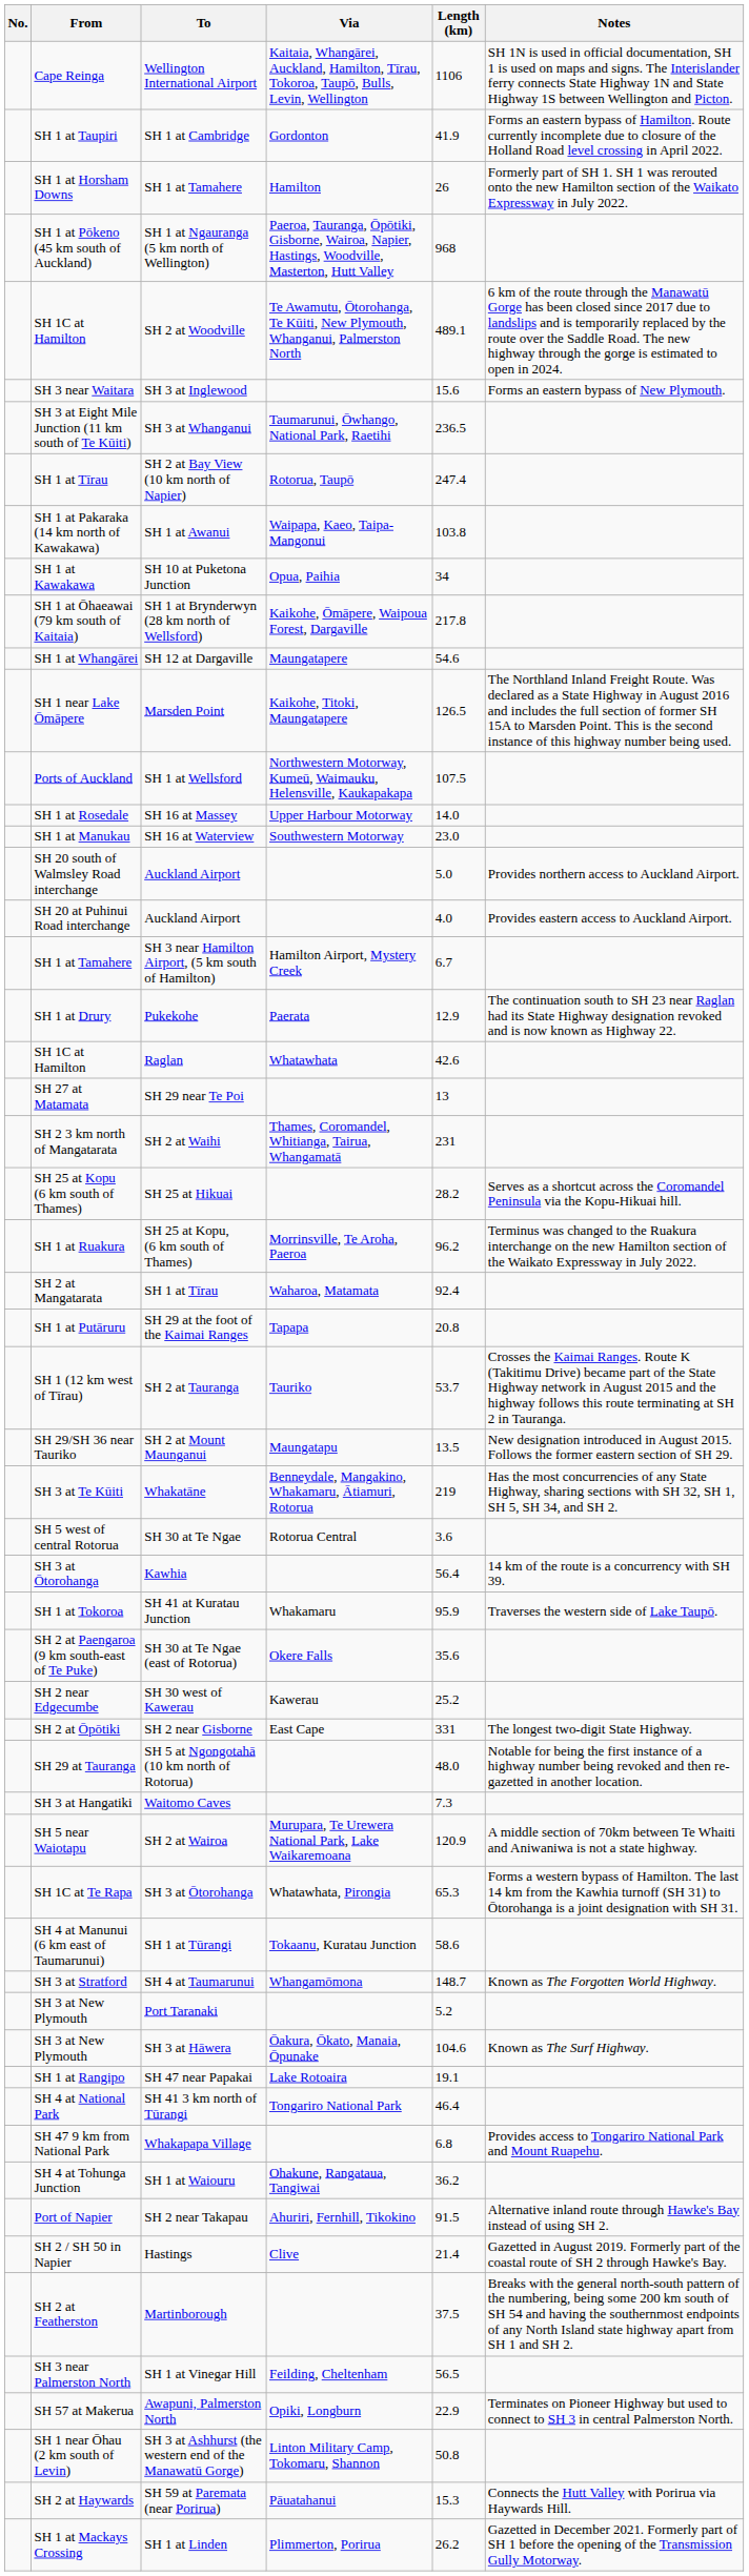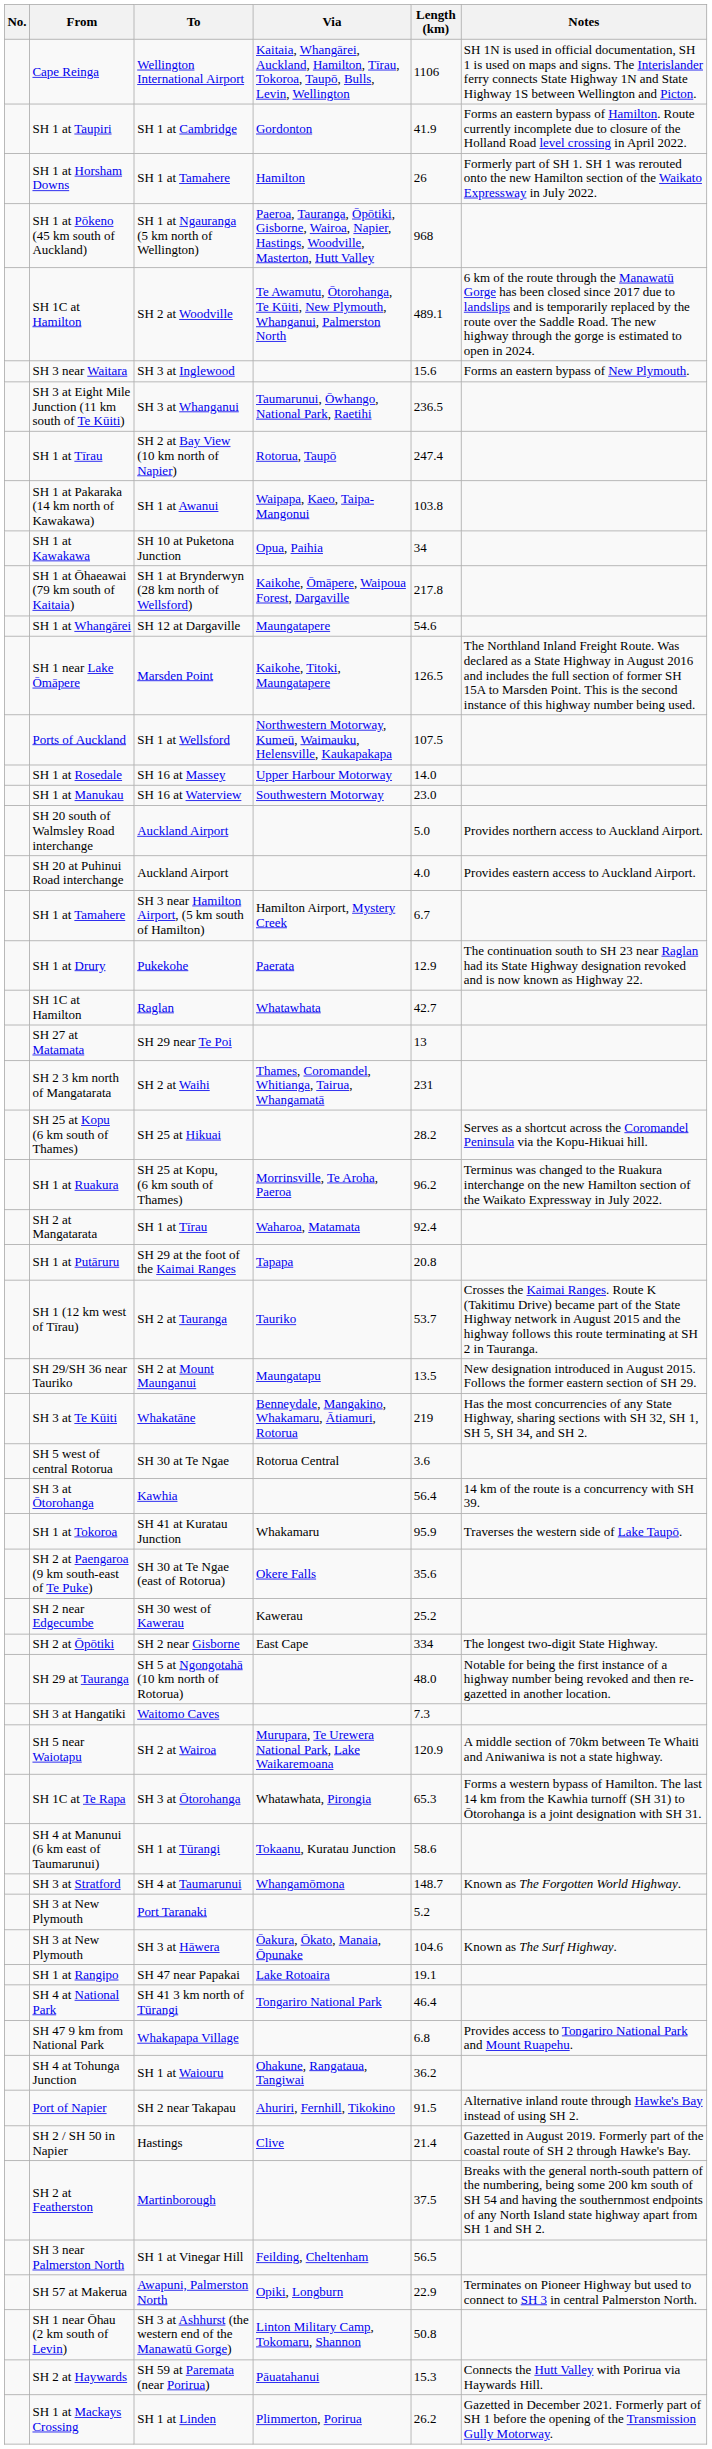 <table class="wikitable sortable">
 <tr>
 <th>No.</th>
 <th>From</th>
 <th>To</th>
 <th>Via</th>
 <th>Length (km)</th>
 <th>Notes</th>
 </tr>
 <tr>
 <td></td>
 <td><a href='#'>Cape Reinga</a></td>
 <td><a href='#'>Wellington International Airport</a></td>
 <td><a href='#'>Kaitaia</a>, <a href='#'>Whangārei</a>, <a href='#'>Auckland</a>, <a href='#'>Hamilton</a>, <a href='#'>Tīrau</a>, <a href='#'>Tokoroa</a>, <a href='#'>Taupō</a>, <a href='#'>Bulls</a>, <a href='#'>Levin</a>, <a href='#'>Wellington</a></td>
 <td>1106</td>
 <td>SH 1N is used in official documentation, SH 1 is used on maps and signs. The <a href='#'>Interislander</a> ferry connects State Highway 1N and State Highway 1S between Wellington and <a href='#'>Picton</a>.</td>
 </tr>
 <tr>
 <td></td>
 <td>SH 1 at <a href='#'>Taupiri</a></td>
 <td>SH 1 at <a href='#'>Cambridge</a></td>
 <td><a href='#'>Gordonton</a></td>
 <td>41.9</td>
 <td>Forms an eastern bypass of <a href='#'>Hamilton</a>. Route currently incomplete due to closure of the Holland Road <a href='#'>level crossing</a> in April 2022.</td>
 </tr>
 <tr>
 <td></td>
 <td>SH 1 at <a href='#'>Horsham Downs</a></td>
 <td>SH 1 at <a href='#'>Tamahere</a></td>
 <td><a href='#'>Hamilton</a></td>
 <td>26</td>
 <td>Formerly part of SH 1. SH 1 was rerouted onto the new Hamilton section of the <a href='#'>Waikato Expressway</a> in July 2022.</td>
 </tr>
 <tr>
 <td></td>
 <td>SH 1 at <a href='#'>Pōkeno</a> (45 km south of Auckland)</td>
 <td>SH 1 at <a href='#'>Ngauranga</a> (5 km north of Wellington)</td>
 <td><a href='#'>Paeroa</a>, <a href='#'>Tauranga</a>, <a href='#'>Ōpōtiki</a>, <a href='#'>Gisborne</a>, <a href='#'>Wairoa</a>, <a href='#'>Napier</a>, <a href='#'>Hastings</a>, <a href='#'>Woodville</a>, <a href='#'>Masterton</a>, <a href='#'>Hutt Valley</a></td>
 <td>968</td>
 <td></td>
 </tr>
 <tr>
 <td></td>
 <td>SH 1C at <a href='#'>Hamilton</a></td>
 <td>SH 2 at <a href='#'>Woodville</a></td>
 <td><a href='#'>Te Awamutu</a>, <a href='#'>Ōtorohanga</a>, <a href='#'>Te Kūiti</a>, <a href='#'>New Plymouth</a>, <a href='#'>Whanganui</a>, <a href='#'>Palmerston North</a></td>
 <td>489.1</td>
 <td>6 km of the route through the <a href='#'>Manawatū Gorge</a> has been closed since 2017 due to <a href='#'>landslips</a> and is temporarily replaced by the route over the Saddle Road. The new highway through the gorge is estimated to open in 2024.</td>
 </tr>
 <tr>
 <td></td>
 <td>SH 3 near <a href='#'>Waitara</a></td>
 <td>SH 3 at <a href='#'>Inglewood</a></td>
 <td></td>
 <td>15.6</td>
 <td>Forms an eastern bypass of <a href='#'>New Plymouth</a>.</td>
 </tr>
 <tr>
 <td></td>
 <td>SH 3 at Eight Mile Junction (11 km south of <a href='#'>Te Kūiti</a>)</td>
 <td>SH 3 at <a href='#'>Whanganui</a></td>
 <td><a href='#'>Taumarunui</a>, <a href='#'>Ōwhango</a>, <a href='#'>National Park</a>, <a href='#'>Raetihi</a></td>
 <td>236.5</td>
 <td></td>
 </tr>
 <tr>
 <td></td>
 <td>SH 1 at <a href='#'>Tīrau</a></td>
 <td>SH 2 at <a href='#'>Bay View</a> (10 km north of <a href='#'>Napier</a>)</td>
 <td><a href='#'>Rotorua</a>, <a href='#'>Taupō</a></td>
 <td>247.4</td>
 <td></td>
 </tr>
 <tr>
 <td></td>
 <td>SH 1 at Pakaraka (14 km north of Kawakawa)</td>
 <td>SH 1 at <a href='#'>Awanui</a></td>
 <td><a href='#'>Waipapa</a>, <a href='#'>Kaeo</a>, <a href='#'>Taipa-Mangonui</a></td>
 <td>103.8</td>
 <td></td>
 </tr>
 <tr>
 <td></td>
 <td>SH 1 at <a href='#'>Kawakawa</a></td>
 <td>SH 10 at Puketona Junction</td>
 <td><a href='#'>Opua</a>, <a href='#'>Paihia</a></td>
 <td>34</td>
 <td></td>
 </tr>
 <tr>
 <td></td>
 <td>SH 1 at Ōhaeawai (79 km south of <a href='#'>Kaitaia</a>)</td>
 <td>SH 1 at Brynderwyn (28 km north of <a href='#'>Wellsford</a>)</td>
 <td><a href='#'>Kaikohe</a>, <a href='#'>Ōmāpere</a>, <a href='#'>Waipoua Forest</a>, <a href='#'>Dargaville</a></td>
 <td>217.8</td>
 <td></td>
 </tr>
 <tr>
 <td></td>
 <td>SH 1 at <a href='#'>Whangārei</a></td>
 <td>SH 12 at Dargaville</td>
 <td><a href='#'>Maungatapere</a></td>
 <td>54.6</td>
 <td></td>
 </tr>
 <tr>
 <td></td>
 <td>SH 1 near <a href='#'>Lake Ōmāpere</a></td>
 <td><a href='#'>Marsden Point</a></td>
 <td><a href='#'>Kaikohe</a>, <a href='#'>Titoki</a>, <a href='#'>Maungatapere</a></td>
 <td>126.5</td>
 <td>The Northland Inland Freight Route. Was declared as a State Highway in August 2016 and includes the full section of former SH 15A to Marsden Point. This is the second instance of this highway number being used.</td>
 </tr>
 <tr>
 <td></td>
 <td><a href='#'>Ports of Auckland</a></td>
 <td>SH 1 at <a href='#'>Wellsford</a></td>
 <td><a href='#'>Northwestern Motorway</a>, <a href='#'>Kumeū</a>, <a href='#'>Waimauku</a>, <a href='#'>Helensville</a>, <a href='#'>Kaukapakapa</a></td>
 <td>107.5</td>
 <td></td>
 </tr>
 <tr>
 <td></td>
 <td>SH 1 at <a href='#'>Rosedale</a></td>
 <td>SH 16 at <a href='#'>Massey</a></td>
 <td><a href='#'>Upper Harbour Motorway</a></td>
 <td>14.0</td>
 <td></td>
 </tr>
 <tr>
 <td></td>
 <td>SH 1 at <a href='#'>Manukau</a></td>
 <td>SH 16 at <a href='#'>Waterview</a></td>
 <td><a href='#'>Southwestern Motorway</a></td>
 <td>23.0</td>
 <td></td>
 </tr>
 <tr>
 <td></td>
 <td>SH 20 south of Walmsley Road interchange</td>
 <td><a href='#'>Auckland Airport</a></td>
 <td></td>
 <td>5.0</td>
 <td>Provides northern access to Auckland Airport.</td>
 </tr>
 <tr>
 <td></td>
 <td>SH 20 at Puhinui Road interchange</td>
 <td>Auckland Airport</td>
 <td></td>
 <td>4.0</td>
 <td>Provides eastern access to Auckland Airport.</td>
 </tr>
 <tr>
 <td></td>
 <td>SH 1 at <a href='#'>Tamahere</a></td>
 <td>SH 3 near <a href='#'>Hamilton Airport</a>, (5 km south of Hamilton)</td>
 <td>Hamilton Airport, <a href='#'>Mystery Creek</a></td>
 <td>6.7</td>
 <td></td>
 </tr>
 <tr>
 <td></td>
 <td>SH 1 at <a href='#'>Drury</a></td>
 <td><a href='#'>Pukekohe</a></td>
 <td><a href='#'>Paerata</a></td>
 <td>12.9</td>
 <td>The continuation south to SH 23 near <a href='#'>Raglan</a> had its State Highway designation revoked and is now known as Highway 22.</td>
 </tr>
 <tr>
 <td></td>
 <td>SH 1C at Hamilton</td>
 <td><a href='#'>Raglan</a></td>
 <td><a href='#'>Whatawhata</a></td>
-<td>42.6</td>
+<td>42.7</td>
 <td></td>
 </tr>
 <tr>
 <td></td>
 <td>SH 27 at <a href='#'>Matamata</a></td>
 <td>SH 29 near <a href='#'>Te Poi</a></td>
 <td></td>
 <td>13</td>
 <td></td>
 </tr>
 <tr>
 <td></td>
 <td>SH 2 3 km north of Mangatarata</td>
 <td>SH 2 at <a href='#'>Waihi</a></td>
 <td><a href='#'>Thames</a>, <a href='#'>Coromandel</a>, <a href='#'>Whitianga</a>, <a href='#'>Tairua</a>, <a href='#'>Whangamatā</a></td>
 <td>231</td>
 <td></td>
 </tr>
 <tr>
 <td></td>
 <td>SH 25 at <a href='#'>Kopu</a> (6 km south of Thames)</td>
 <td>SH 25 at <a href='#'>Hikuai</a></td>
 <td></td>
 <td>28.2</td>
 <td>Serves as a shortcut across the <a href='#'>Coromandel Peninsula</a> via the Kopu-Hikuai hill.</td>
 </tr>
 <tr>
 <td></td>
 <td>SH 1 at <a href='#'>Ruakura</a></td>
 <td>SH 25 at Kopu, (6 km south of Thames)</td>
 <td><a href='#'>Morrinsville</a>, <a href='#'>Te Aroha</a>, <a href='#'>Paeroa</a></td>
 <td>96.2</td>
 <td>Terminus was changed to the Ruakura interchange on the new Hamilton section of the Waikato Expressway in July 2022.</td>
 </tr>
 <tr>
 <td></td>
 <td>SH 2 at Mangatarata</td>
 <td>SH 1 at <a href='#'>Tīrau</a></td>
 <td><a href='#'>Waharoa</a>, <a href='#'>Matamata</a></td>
 <td>92.4</td>
 <td></td>
 </tr>
 <tr>
 <td></td>
 <td>SH 1 at <a href='#'>Putāruru</a></td>
 <td>SH 29 at the foot of the <a href='#'>Kaimai Ranges</a></td>
 <td><a href='#'>Tapapa</a></td>
 <td>20.8</td>
 <td></td>
 </tr>
 <tr>
 <td></td>
 <td>SH 1 (12 km west of Tīrau)</td>
 <td>SH 2 at <a href='#'>Tauranga</a></td>
 <td><a href='#'>Tauriko</a></td>
 <td>53.7</td>
 <td>Crosses the <a href='#'>Kaimai Ranges</a>. Route K (Takitimu Drive) became part of the State Highway network in August 2015 and the highway follows this route terminating at SH 2 in Tauranga.</td>
 </tr>
 <tr>
 <td></td>
 <td>SH 29/SH 36 near Tauriko</td>
 <td>SH 2 at <a href='#'>Mount Maunganui</a></td>
 <td><a href='#'>Maungatapu</a></td>
 <td>13.5</td>
 <td>New designation introduced in August 2015. Follows the former eastern section of SH 29.</td>
 </tr>
 <tr>
 <td></td>
 <td>SH 3 at <a href='#'>Te Kūiti</a></td>
 <td><a href='#'>Whakatāne</a></td>
 <td><a href='#'>Benneydale</a>, <a href='#'>Mangakino</a>, <a href='#'>Whakamaru</a>, <a href='#'>Ātiamuri</a>, <a href='#'>Rotorua</a></td>
 <td>219</td>
 <td>Has the most concurrencies of any State Highway, sharing sections with SH 32, SH 1, SH 5, SH 34, and SH 2.</td>
 </tr>
 <tr>
 <td></td>
 <td>SH 5 west of central Rotorua</td>
 <td>SH 30 at Te Ngae</td>
 <td>Rotorua Central</td>
 <td>3.6</td>
 <td></td>
 </tr>
 <tr>
 <td></td>
 <td>SH 3 at <a href='#'>Ōtorohanga</a></td>
 <td><a href='#'>Kawhia</a></td>
 <td></td>
 <td>56.4</td>
 <td>14 km of the route is a concurrency with SH 39.</td>
 </tr>
 <tr>
 <td></td>
 <td>SH 1 at <a href='#'>Tokoroa</a></td>
 <td>SH 41 at Kuratau Junction</td>
 <td>Whakamaru</td>
 <td>95.9</td>
 <td>Traverses the western side of <a href='#'>Lake Taupō</a>.</td>
 </tr>
 <tr>
 <td></td>
 <td>SH 2 at <a href='#'>Paengaroa</a> (9 km south-east of <a href='#'>Te Puke</a>)</td>
 <td>SH 30 at Te Ngae (east of Rotorua)</td>
 <td><a href='#'>Okere Falls</a></td>
 <td>35.6</td>
 <td></td>
 </tr>
 <tr>
 <td></td>
 <td>SH 2 near <a href='#'>Edgecumbe</a></td>
 <td>SH 30 west of <a href='#'>Kawerau</a></td>
 <td>Kawerau</td>
 <td>25.2</td>
 <td></td>
 </tr>
 <tr>
 <td></td>
 <td>SH 2 at <a href='#'>Ōpōtiki</a></td>
 <td>SH 2 near <a href='#'>Gisborne</a></td>
 <td>East Cape</td>
-<td>331</td>
+<td>334</td>
 <td>The longest two-digit State Highway.</td>
 </tr>
 <tr>
 <td></td>
 <td>SH 29 at <a href='#'>Tauranga</a></td>
 <td>SH 5 at <a href='#'>Ngongotahā</a> (10 km north of Rotorua)</td>
 <td></td>
 <td>48.0</td>
 <td>Notable for being the first instance of a highway number being revoked and then re-gazetted in another location.</td>
 </tr>
 <tr>
 <td></td>
 <td>SH 3 at Hangatiki</td>
 <td><a href='#'>Waitomo Caves</a></td>
 <td></td>
 <td>7.3</td>
 <td></td>
 </tr>
 <tr>
 <td></td>
 <td>SH 5 near <a href='#'>Waiotapu</a></td>
 <td>SH 2 at <a href='#'>Wairoa</a></td>
 <td><a href='#'>Murupara</a>, <a href='#'>Te Urewera National Park</a>, <a href='#'>Lake Waikaremoana</a></td>
 <td>120.9</td>
 <td>A middle section of 70km between Te Whaiti and Aniwaniwa is not a state highway.</td>
 </tr>
 <tr>
 <td></td>
 <td>SH 1C at <a href='#'>Te Rapa</a></td>
 <td>SH 3 at <a href='#'>Ōtorohanga</a></td>
 <td>Whatawhata, <a href='#'>Pirongia</a></td>
 <td>65.3</td>
 <td>Forms a western bypass of Hamilton. The last 14 km from the Kawhia turnoff (SH 31) to Ōtorohanga is a joint designation with SH 31.</td>
 </tr>
 <tr>
 <td></td>
 <td>SH 4 at Manunui (6 km east of Taumarunui)</td>
 <td>SH 1 at <a href='#'>Tūrangi</a></td>
 <td><a href='#'>Tokaanu</a>, Kuratau Junction</td>
 <td>58.6</td>
 <td></td>
 </tr>
 <tr>
 <td></td>
 <td>SH 3 at <a href='#'>Stratford</a></td>
 <td>SH 4 at <a href='#'>Taumarunui</a></td>
 <td><a href='#'>Whangamōmona</a></td>
 <td>148.7</td>
 <td>Known as <em>The Forgotten World Highway</em>.</td>
 </tr>
 <tr>
 <td></td>
 <td>SH 3 at New Plymouth</td>
 <td><a href='#'>Port Taranaki</a></td>
 <td></td>
 <td>5.2</td>
 <td></td>
 </tr>
 <tr>
 <td></td>
 <td>SH 3 at New Plymouth</td>
 <td>SH 3 at <a href='#'>Hāwera</a></td>
 <td><a href='#'>Ōakura</a>, <a href='#'>Ōkato</a>, <a href='#'>Manaia</a>, <a href='#'>Ōpunake</a></td>
 <td>104.6</td>
 <td>Known as <em>The Surf Highway</em>.</td>
 </tr>
 <tr>
 <td></td>
 <td>SH 1 at <a href='#'>Rangipo</a></td>
 <td>SH 47 near Papakai</td>
 <td><a href='#'>Lake Rotoaira</a></td>
 <td>19.1</td>
 <td></td>
 </tr>
 <tr>
 <td></td>
 <td>SH 4 at <a href='#'>National Park</a></td>
 <td>SH 41 3 km north of <a href='#'>Tūrangi</a></td>
 <td><a href='#'>Tongariro National Park</a></td>
 <td>46.4</td>
 <td></td>
 </tr>
 <tr>
 <td></td>
 <td>SH 47 9 km from National Park</td>
 <td><a href='#'>Whakapapa Village</a></td>
 <td></td>
 <td>6.8</td>
 <td>Provides access to <a href='#'>Tongariro National Park</a> and <a href='#'>Mount Ruapehu</a>.</td>
 </tr>
 <tr>
 <td></td>
 <td>SH 4 at Tohunga Junction</td>
 <td>SH 1 at <a href='#'>Waiouru</a></td>
 <td><a href='#'>Ohakune</a>, <a href='#'>Rangataua</a>, <a href='#'>Tangiwai</a></td>
 <td>36.2</td>
 <td></td>
 </tr>
 <tr>
 <td></td>
 <td><a href='#'>Port of Napier</a></td>
 <td>SH 2 near Takapau</td>
 <td><a href='#'>Ahuriri</a>, <a href='#'>Fernhill</a>, <a href='#'>Tikokino</a></td>
 <td>91.5</td>
 <td>Alternative inland route through <a href='#'>Hawke's Bay</a> instead of using SH 2.</td>
 </tr>
 <tr>
 <td></td>
 <td>SH 2 / SH 50 in Napier</td>
 <td>Hastings</td>
 <td><a href='#'>Clive</a></td>
 <td>21.4</td>
 <td>Gazetted in August 2019. Formerly part of the coastal route of SH 2 through Hawke's Bay.</td>
 </tr>
 <tr>
 <td></td>
 <td>SH 2 at <a href='#'>Featherston</a></td>
 <td><a href='#'>Martinborough</a></td>
 <td></td>
 <td>37.5</td>
 <td>Breaks with the general north-south pattern of the numbering, being some 200 km south of SH 54 and having the southernmost endpoints of any North Island state highway apart from SH 1 and SH 2.</td>
 </tr>
 <tr>
 <td></td>
 <td>SH 3 near <a href='#'>Palmerston North</a></td>
 <td>SH 1 at Vinegar Hill</td>
 <td><a href='#'>Feilding</a>, <a href='#'>Cheltenham</a></td>
 <td>56.5</td>
 <td></td>
 </tr>
 <tr>
 <td></td>
 <td>SH 57 at Makerua</td>
 <td><a href='#'>Awapuni, Palmerston North</a></td>
 <td><a href='#'>Opiki</a>, <a href='#'>Longburn</a></td>
 <td>22.9</td>
 <td>Terminates on Pioneer Highway but used to connect to <a href='#'>SH 3</a> in central Palmerston North.</td>
 </tr>
 <tr>
 <td></td>
 <td>SH 1 near Ōhau (2 km south of <a href='#'>Levin</a>)</td>
 <td>SH 3 at <a href='#'>Ashhurst</a> (the western end of the <a href='#'>Manawatū Gorge</a>)</td>
 <td><a href='#'>Linton Military Camp</a>, <a href='#'>Tokomaru</a>, <a href='#'>Shannon</a></td>
 <td>50.8</td>
 <td></td>
 </tr>
 <tr>
 <td></td>
 <td>SH 2 at <a href='#'>Haywards</a></td>
 <td>SH 59 at <a href='#'>Paremata</a> (near <a href='#'>Porirua</a>)</td>
 <td><a href='#'>Pāuatahanui</a></td>
 <td>15.3</td>
 <td>Connects the <a href='#'>Hutt Valley</a> with Porirua via Haywards Hill.</td>
 </tr>
 <tr>
 <td></td>
 <td>SH 1 at <a href='#'>Mackays Crossing</a></td>
 <td>SH 1 at <a href='#'>Linden</a></td>
 <td><a href='#'>Plimmerton</a>, <a href='#'>Porirua</a></td>
 <td>26.2</td>
 <td>Gazetted in December 2021. Formerly part of SH 1 before the opening of the <a href='#'>Transmission Gully Motorway</a>.</td>
 </tr>
 </table>
